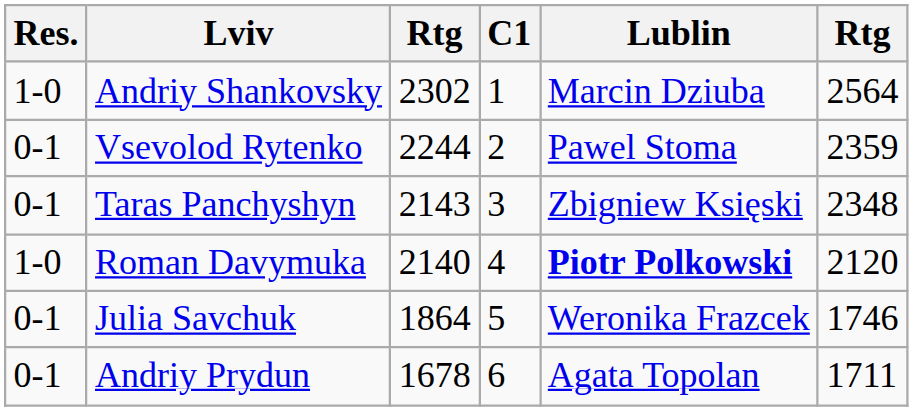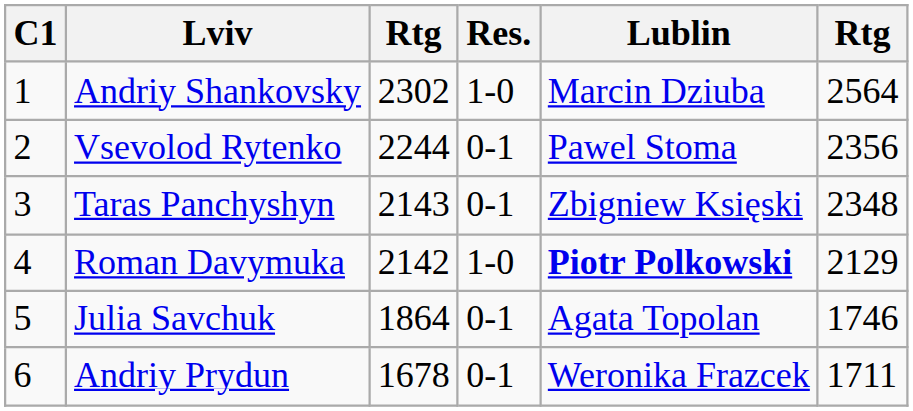 <table class="wikitable">
 <tr>
-<th>Res.</th>
+<th>C1</th>
 <th>Lviv</th>
 <th>Rtg</th>
-<th>C1</th>
+<th>Res.</th>
 <th>Lublin</th>
 <th>Rtg</th>
 </tr>
 <tr>
-<td>1-0</td>
+<td>1</td>
 <td><a href='#'>Andriy Shankovsky</a></td>
 <td>2302</td>
-<td>1</td>
+<td>1-0</td>
 <td><a href='#'>Marcin Dziuba</a></td>
 <td>2564</td>
 </tr>
 <tr>
-<td>0-1</td>
+<td>2</td>
 <td><a href='#'>Vsevolod Rytenko</a></td>
 <td>2244</td>
-<td>2</td>
+<td>0-1</td>
 <td><a href='#'>Pawel Stoma</a></td>
-<td>2359</td>
+<td>2356</td>
 </tr>
 <tr>
-<td>0-1</td>
+<td>3</td>
 <td><a href='#'>Taras Panchyshyn</a></td>
 <td>2143</td>
-<td>3</td>
+<td>0-1</td>
 <td><a href='#'>Zbigniew Księski</a></td>
 <td>2348</td>
 </tr>
 <tr>
+<td>4</td>
+<td><a href='#'>Roman Davymuka</a></td>
+<td>2142</td>
 <td>1-0</td>
-<td><a href='#'>Roman Davymuka</a></td>
-<td>2140</td>
-<td>4</td>
 <td><strong><a href='#'>Piotr Polkowski</a></strong></td>
-<td>2120</td>
+<td>2129</td>
 </tr>
 <tr>
-<td>0-1</td>
+<td>5</td>
 <td><a href='#'>Julia Savchuk</a></td>
 <td>1864</td>
-<td>5</td>
-<td><a href='#'>Weronika Frazcek</a></td>
+<td>0-1</td>
+<td><a href='#'>Agata Topolan</a></td>
 <td>1746</td>
 </tr>
 <tr>
-<td>0-1</td>
+<td>6</td>
 <td><a href='#'>Andriy Prydun</a></td>
 <td>1678</td>
-<td>6</td>
-<td><a href='#'>Agata Topolan</a></td>
+<td>0-1</td>
+<td><a href='#'>Weronika Frazcek</a></td>
 <td>1711</td>
 </tr>
 </table>
